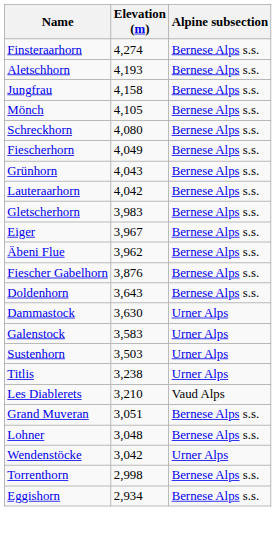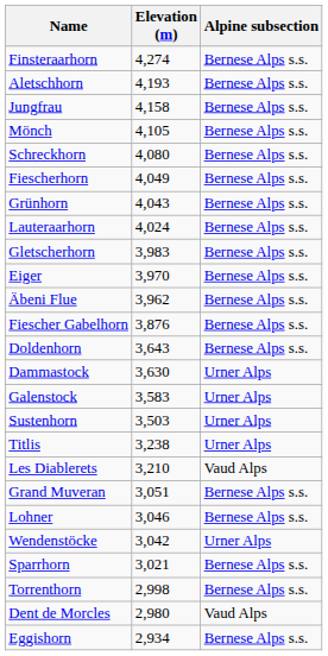 <table class="wikitable sortable">
 <tr>
 <th>Name</th>
 <th>Elevation<br>(<a href='#'>m</a>)</th>
 <th>Alpine subsection</th>
 </tr>
 <tr>
 <td><a href='#'>Finsteraarhorn</a></td>
 <td>4,274</td>
 <td><a href='#'>Bernese Alps</a> s.s.</td>
 </tr>
 <tr>
 <td><a href='#'>Aletschhorn</a></td>
 <td>4,193</td>
 <td><a href='#'>Bernese Alps</a> s.s.</td>
 </tr>
 <tr>
 <td><a href='#'>Jungfrau</a></td>
 <td>4,158</td>
 <td><a href='#'>Bernese Alps</a> s.s.</td>
 </tr>
 <tr>
 <td><a href='#'>Mönch</a></td>
 <td>4,105</td>
 <td><a href='#'>Bernese Alps</a> s.s.</td>
 </tr>
 <tr>
 <td><a href='#'>Schreckhorn</a></td>
 <td>4,080</td>
 <td><a href='#'>Bernese Alps</a> s.s.</td>
 </tr>
 <tr>
 <td><a href='#'>Fiescherhorn</a></td>
 <td>4,049</td>
 <td><a href='#'>Bernese Alps</a> s.s.</td>
 </tr>
 <tr>
 <td><a href='#'>Grünhorn</a></td>
 <td>4,043</td>
 <td><a href='#'>Bernese Alps</a> s.s.</td>
 </tr>
 <tr>
 <td><a href='#'>Lauteraarhorn</a></td>
-<td>4,042</td>
+<td>4,024</td>
 <td><a href='#'>Bernese Alps</a> s.s.</td>
 </tr>
 <tr>
 <td><a href='#'>Gletscherhorn</a></td>
 <td>3,983</td>
 <td><a href='#'>Bernese Alps</a> s.s.</td>
 </tr>
 <tr>
 <td><a href='#'>Eiger</a></td>
-<td>3,967</td>
+<td>3,970</td>
 <td><a href='#'>Bernese Alps</a> s.s.</td>
 </tr>
 <tr>
 <td><a href='#'>Äbeni Flue</a></td>
 <td>3,962</td>
 <td><a href='#'>Bernese Alps</a> s.s.</td>
 </tr>
 <tr>
 <td><a href='#'>Fiescher Gabelhorn</a></td>
 <td>3,876</td>
 <td><a href='#'>Bernese Alps</a> s.s.</td>
 </tr>
 <tr>
 <td><a href='#'>Doldenhorn</a></td>
 <td>3,643</td>
 <td><a href='#'>Bernese Alps</a> s.s.</td>
 </tr>
 <tr>
 <td><a href='#'>Dammastock</a></td>
 <td>3,630</td>
 <td><a href='#'>Urner Alps</a></td>
 </tr>
 <tr>
 <td><a href='#'>Galenstock</a></td>
 <td>3,583</td>
 <td><a href='#'>Urner Alps</a></td>
 </tr>
 <tr>
 <td><a href='#'>Sustenhorn</a></td>
 <td>3,503</td>
 <td><a href='#'>Urner Alps</a></td>
 </tr>
 <tr>
 <td><a href='#'>Titlis</a></td>
 <td>3,238</td>
 <td><a href='#'>Urner Alps</a></td>
 </tr>
 <tr>
 <td><a href='#'>Les Diablerets</a></td>
 <td>3,210</td>
 <td>Vaud Alps</td>
 </tr>
 <tr>
 <td><a href='#'>Grand Muveran</a></td>
 <td>3,051</td>
 <td><a href='#'>Bernese Alps</a> s.s.</td>
 </tr>
 <tr>
 <td><a href='#'>Lohner</a></td>
-<td>3,048</td>
+<td>3,046</td>
 <td><a href='#'>Bernese Alps</a> s.s.</td>
 </tr>
 <tr>
 <td><a href='#'>Wendenstöcke</a></td>
 <td>3,042</td>
 <td><a href='#'>Urner Alps</a></td>
 </tr>
 <tr>
+<td><a href='#'>Sparrhorn</a></td>
+<td>3,021</td>
+<td><a href='#'>Bernese Alps</a> s.s.</td>
+</tr>
+<tr>
 <td><a href='#'>Torrenthorn</a></td>
 <td>2,998</td>
 <td><a href='#'>Bernese Alps</a> s.s.</td>
+</tr>
+<tr>
+<td><a href='#'>Dent de Morcles</a></td>
+<td>2,980</td>
+<td>Vaud Alps</td>
 </tr>
 <tr>
 <td><a href='#'>Eggishorn</a></td>
 <td>2,934</td>
 <td><a href='#'>Bernese Alps</a> s.s.</td>
 </tr>
 </table>
